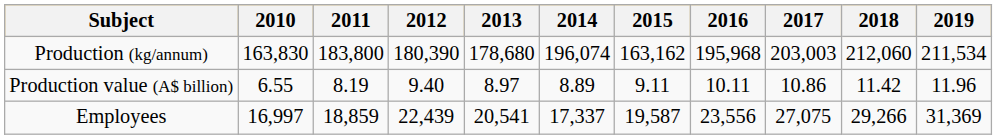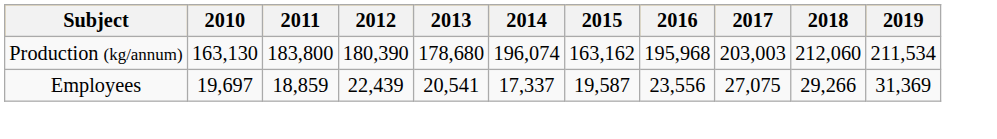 <table class="wikitable">
 <tr style="text-align:center; background:#daa520;">
 <th>Subject</th>
 <th>2010</th>
 <th>2011</th>
 <th>2012</th>
 <th>2013</th>
 <th>2014</th>
 <th>2015</th>
 <th>2016</th>
 <th>2017</th>
 <th>2018</th>
 <th>2019</th>
 </tr>
 <tr style="text-align:center;">
 <td>Production <small>(kg/annum)</small></td>
-<td>163,830</td>
+<td>163,130</td>
 <td>183,800</td>
 <td>180,390</td>
 <td>178,680</td>
 <td>196,074</td>
 <td>163,162</td>
 <td>195,968</td>
 <td>203,003</td>
 <td>212,060</td>
 <td>211,534</td>
 </tr>
 <tr style="text-align:center;">
-<td>Production value <small>(A$ billion)</small></td>
-<td>6.55</td>
-<td>8.19</td>
-<td>9.40</td>
-<td>8.97</td>
-<td>8.89</td>
-<td>9.11</td>
-<td>10.11</td>
-<td>10.86</td>
-<td>11.42</td>
-<td>11.96</td>
-</tr>
-<tr style="text-align:center;">
 <td>Employees</td>
-<td>16,997</td>
+<td>19,697</td>
 <td>18,859</td>
 <td>22,439</td>
 <td>20,541</td>
 <td>17,337</td>
 <td>19,587</td>
 <td>23,556</td>
 <td>27,075</td>
 <td>29,266</td>
 <td>31,369</td>
 </tr>
 </table>
